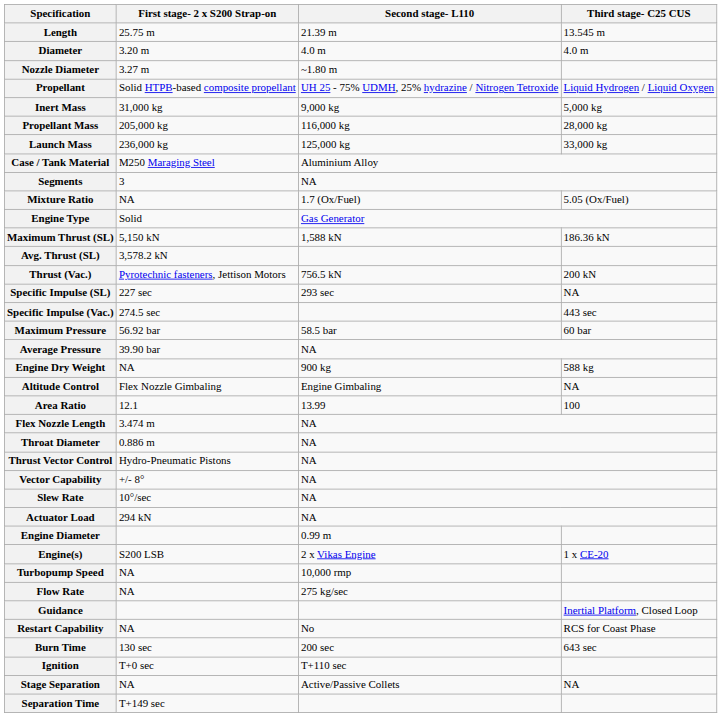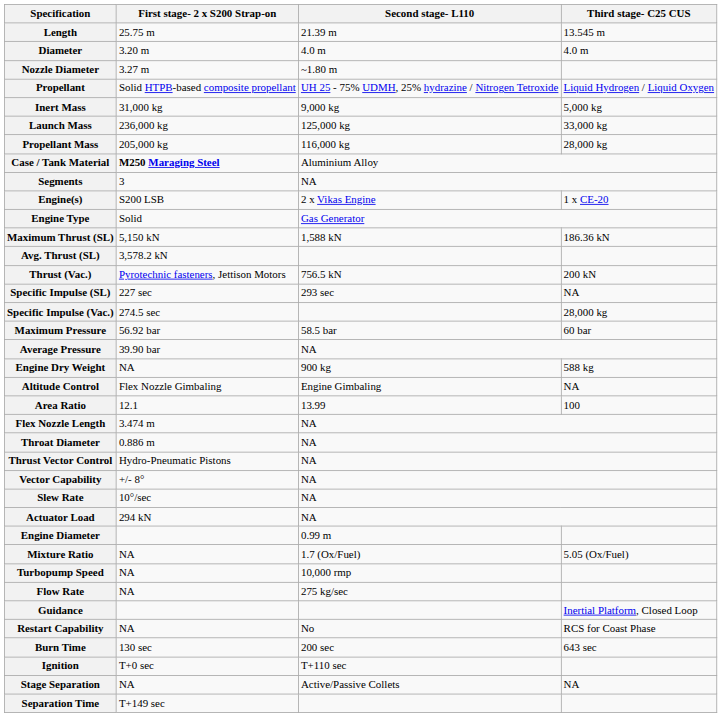 <table class="wikitable" style="font-size: small;">
 <tr>
 <th>Specification</th>
 <th>First stage- 2 x S200 Strap-on</th>
 <th>Second stage- L110</th>
 <th>Third stage- C25 CUS</th>
 </tr>
 <tr>
 <th>Length</th>
 <td>25.75 m</td>
 <td>21.39 m</td>
 <td>13.545 m</td>
 </tr>
 <tr>
 <th>Diameter</th>
 <td>3.20 m</td>
 <td>4.0 m</td>
 <td>4.0 m</td>
 </tr>
 <tr>
 <th>Nozzle Diameter</th>
 <td>3.27 m</td>
 <td>~1.80 m</td>
 <td></td>
 </tr>
 <tr>
 <th>Propellant</th>
 <td>Solid <a href='#'>HTPB</a>-based <a href='#'>composite propellant</a></td>
 <td><a href='#'>UH 25</a> - 75% <a href='#'>UDMH</a>, 25% <a href='#'>hydrazine</a> / <a href='#'>Nitrogen Tetroxide</a></td>
 <td><a href='#'>Liquid Hydrogen</a> / <a href='#'>Liquid Oxygen</a></td>
 </tr>
 <tr>
 <th>Inert Mass</th>
 <td>31,000 kg</td>
 <td>9,000 kg</td>
 <td>5,000 kg</td>
 </tr>
 <tr>
+<th>Launch Mass</th>
+<td>236,000 kg</td>
+<td>125,000 kg</td>
+<td>33,000 kg</td>
+</tr>
+<tr>
 <th>Propellant Mass</th>
 <td>205,000 kg</td>
 <td>116,000 kg</td>
 <td>28,000 kg</td>
 </tr>
 <tr>
-<th>Launch Mass</th>
-<td>236,000 kg</td>
-<td>125,000 kg</td>
-<td>33,000 kg</td>
-</tr>
-<tr>
 <th>Case / Tank Material</th>
-<td>M250 <a href='#'>Maraging Steel</a></td>
+<td><strong>M250 <a href='#'>Maraging Steel</a></strong></td>
 <td colspan="2">Aluminium Alloy</td>
 </tr>
 <tr>
 <th>Segments</th>
 <td>3</td>
 <td colspan="2">NA</td>
 </tr>
 <tr>
-<th>Mixture Ratio</th>
-<td>NA</td>
-<td>1.7 (Ox/Fuel)</td>
-<td>5.05 (Ox/Fuel)</td>
+<th>Engine(s)</th>
+<td>S200 LSB</td>
+<td>2 x <a href='#'>Vikas Engine</a></td>
+<td>1 x <a href='#'>CE-20</a></td>
 </tr>
 <tr>
 <th>Engine Type</th>
 <td>Solid</td>
 <td colspan="2"><a href='#'>Gas Generator</a></td>
 </tr>
 <tr>
 <th>Maximum Thrust (SL)</th>
 <td>5,150 kN</td>
 <td>1,588 kN</td>
 <td>186.36 kN</td>
 </tr>
 <tr>
 <th>Avg. Thrust (SL)</th>
 <td>3,578.2 kN</td>
 <td></td>
 <td></td>
 </tr>
 <tr>
 <th>Thrust (Vac.)</th>
 <td><a href='#'>Pyrotechnic fasteners</a>, Jettison Motors</td>
 <td>756.5 kN</td>
 <td>200 kN</td>
 </tr>
 <tr>
 <th>Specific Impulse (SL)</th>
 <td>227 sec</td>
 <td>293 sec</td>
 <td>NA</td>
 </tr>
 <tr>
 <th>Specific Impulse (Vac.)</th>
 <td>274.5 sec</td>
 <td></td>
-<td>443 sec</td>
+<td>28,000 kg</td>
 </tr>
 <tr>
 <th>Maximum Pressure</th>
 <td>56.92 bar</td>
 <td>58.5 bar</td>
 <td>60 bar</td>
 </tr>
 <tr>
 <th>Average Pressure</th>
 <td>39.90 bar</td>
 <td colspan="2">NA</td>
 </tr>
 <tr>
 <th>Engine Dry Weight</th>
 <td>NA</td>
 <td>900 kg</td>
 <td>588 kg</td>
 </tr>
 <tr>
 <th>Altitude Control</th>
 <td>Flex Nozzle Gimbaling</td>
 <td>Engine Gimbaling</td>
 <td>NA</td>
 </tr>
 <tr>
 <th>Area Ratio</th>
 <td>12.1</td>
 <td>13.99</td>
 <td>100</td>
 </tr>
 <tr>
 <th>Flex Nozzle Length</th>
 <td>3.474 m</td>
 <td colspan="2">NA</td>
 </tr>
 <tr>
 <th>Throat Diameter</th>
 <td>0.886 m</td>
 <td colspan="2">NA</td>
 </tr>
 <tr>
 <th>Thrust Vector Control</th>
 <td>Hydro-Pneumatic Pistons</td>
 <td colspan="2">NA</td>
 </tr>
 <tr>
 <th>Vector Capability</th>
 <td>+/- 8°</td>
 <td colspan="2">NA</td>
 </tr>
 <tr>
 <th>Slew Rate</th>
 <td>10°/sec</td>
 <td colspan="2">NA</td>
 </tr>
 <tr>
 <th>Actuator Load</th>
 <td>294 kN</td>
 <td colspan="2">NA</td>
 </tr>
 <tr>
 <th>Engine Diameter</th>
 <td></td>
 <td>0.99 m</td>
 <td></td>
 </tr>
 <tr>
-<th>Engine(s)</th>
-<td>S200 LSB</td>
-<td>2 x <a href='#'>Vikas Engine</a></td>
-<td>1 x <a href='#'>CE-20</a></td>
+<th>Mixture Ratio</th>
+<td>NA</td>
+<td>1.7 (Ox/Fuel)</td>
+<td>5.05 (Ox/Fuel)</td>
 </tr>
 <tr>
 <th>Turbopump Speed</th>
 <td>NA</td>
 <td>10,000 rmp</td>
 <td></td>
 </tr>
 <tr>
 <th>Flow Rate</th>
 <td>NA</td>
 <td>275 kg/sec</td>
 <td></td>
 </tr>
 <tr>
 <th>Guidance</th>
 <td></td>
 <td></td>
 <td><a href='#'>Inertial Platform</a>, Closed Loop</td>
 </tr>
 <tr>
 <th>Restart Capability</th>
 <td>NA</td>
 <td>No</td>
 <td>RCS for Coast Phase</td>
 </tr>
 <tr>
 <th>Burn Time</th>
 <td>130 sec</td>
 <td>200 sec</td>
 <td>643 sec</td>
 </tr>
 <tr>
 <th>Ignition</th>
 <td>T+0 sec</td>
 <td>T+110 sec</td>
 <td></td>
 </tr>
 <tr>
 <th>Stage Separation</th>
 <td>NA</td>
 <td>Active/Passive Collets</td>
 <td>NA</td>
 </tr>
 <tr>
 <th>Separation Time</th>
 <td>T+149 sec</td>
 <td></td>
 <td></td>
 </tr>
 </table>
